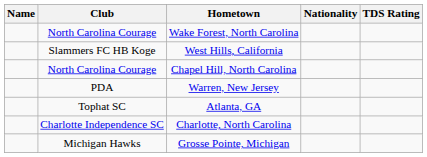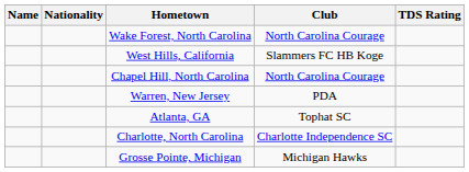 <table class="wikitable" style="font-size:90%; text-align: center;" border="1">
 <tr>
 <th>Name</th>
+<th>Nationality</th>
+<th>Hometown</th>
 <th>Club</th>
-<th>Hometown</th>
-<th>Nationality</th>
 <th>TDS Rating</th>
 </tr>
 <tr>
 <td></td>
+<td></td>
+<td><a href='#'>Wake Forest, North Carolina</a></td>
 <td><a href='#'>North Carolina Courage</a></td>
-<td><a href='#'>Wake Forest, North Carolina</a></td>
-<td></td>
 <td></td>
 </tr>
 <tr>
 <td></td>
+<td></td>
+<td><a href='#'>West Hills, California</a></td>
 <td>Slammers FC HB Koge</td>
-<td><a href='#'>West Hills, California</a></td>
-<td></td>
 <td></td>
 </tr>
 <tr>
 <td></td>
+<td></td>
+<td><a href='#'>Chapel Hill, North Carolina</a></td>
 <td><a href='#'>North Carolina Courage</a></td>
-<td><a href='#'>Chapel Hill, North Carolina</a></td>
-<td></td>
 <td></td>
 </tr>
 <tr>
 <td></td>
+<td></td>
+<td><a href='#'>Warren, New Jersey</a></td>
 <td>PDA</td>
-<td><a href='#'>Warren, New Jersey</a></td>
-<td></td>
 <td></td>
 </tr>
 <tr>
 <td></td>
+<td></td>
+<td><a href='#'>Atlanta, GA</a></td>
 <td>Tophat SC</td>
-<td><a href='#'>Atlanta, GA</a></td>
-<td></td>
 <td></td>
 </tr>
 <tr>
 <td></td>
+<td></td>
+<td><a href='#'>Charlotte, North Carolina</a></td>
 <td><a href='#'>Charlotte Independence SC</a></td>
-<td><a href='#'>Charlotte, North Carolina</a></td>
-<td></td>
 <td></td>
 </tr>
 <tr>
 <td></td>
+<td></td>
+<td><a href='#'>Grosse Pointe, Michigan</a></td>
 <td>Michigan Hawks</td>
-<td><a href='#'>Grosse Pointe, Michigan</a></td>
-<td></td>
 <td></td>
 </tr>
 </table>
